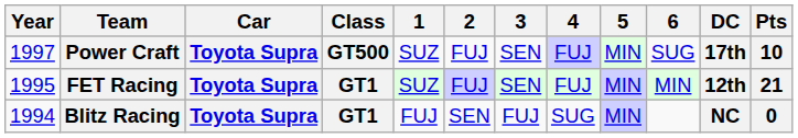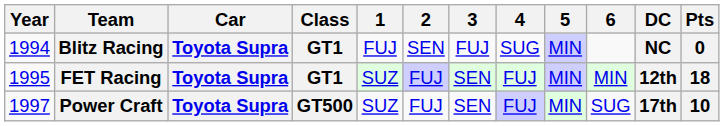 <table class="wikitable" style="text-align:center; font-size:85%">
 <tr>
 <th>Year</th>
 <th>Team</th>
 <th>Car</th>
 <th>Class</th>
 <th>1</th>
 <th>2</th>
 <th>3</th>
 <th>4</th>
 <th>5</th>
 <th>6</th>
 <th>DC</th>
 <th>Pts</th>
 </tr>
 <tr>
+<td><a href='#'>1994</a></td>
+<th nowrap>Blitz Racing</th>
+<th nowrap><a href='#'>Toyota Supra</a></th>
+<th>GT1</th>
+<td><a href='#'>FUJ</a></td>
+<td><a href='#'>SEN</a></td>
+<td><a href='#'>FUJ</a></td>
+<td><a href='#'>SUG</a></td>
+<td style="background:#CFCFFF;"><a href='#'>MIN</a><br></td>
+<td></td>
+<th>NC</th>
+<th>0</th>
+</tr>
+<tr>
+<td><a href='#'>1995</a></td>
+<th nowrap>FET Racing</th>
+<th nowrap><a href='#'>Toyota Supra</a></th>
+<th>GT1</th>
+<td style="background:#DFFFDF;"><a href='#'>SUZ</a><br></td>
+<td style="background:#CFCFFF;"><a href='#'>FUJ</a><br></td>
+<td style="background:#DFFFDF;"><a href='#'>SEN</a><br></td>
+<td style="background:#DFFFDF;"><a href='#'>FUJ</a><br></td>
+<td style="background:#CFCFFF;"><a href='#'>MIN</a><br></td>
+<td style="background:#DFFFDF;"><a href='#'>MIN</a><br></td>
+<th>12th</th>
+<th>18</th>
+</tr>
+<tr>
 <td><a href='#'>1997</a></td>
 <th nowrap>Power Craft</th>
 <th nowrap><a href='#'>Toyota Supra</a></th>
 <th>GT500</th>
 <td><a href='#'>SUZ</a></td>
 <td><a href='#'>FUJ</a></td>
 <td><a href='#'>SEN</a></td>
 <td style="background:#CFCFFF;"><a href='#'>FUJ</a><br></td>
 <td bgcolor="#DFFFDF"><a href='#'>MIN</a><br></td>
 <td><a href='#'>SUG</a></td>
 <th>17th</th>
 <th>10</th>
 </tr>
-<tr>
-<td><a href='#'>1995</a></td>
-<th nowrap>FET Racing</th>
-<th nowrap><a href='#'>Toyota Supra</a></th>
-<th>GT1</th>
-<td style="background:#DFFFDF;"><a href='#'>SUZ</a><br></td>
-<td style="background:#CFCFFF;"><a href='#'>FUJ</a><br></td>
-<td style="background:#DFFFDF;"><a href='#'>SEN</a><br></td>
-<td style="background:#DFFFDF;"><a href='#'>FUJ</a><br></td>
-<td style="background:#CFCFFF;"><a href='#'>MIN</a><br></td>
-<td style="background:#DFFFDF;"><a href='#'>MIN</a><br></td>
-<th>12th</th>
-<th>21</th>
-</tr>
-<tr>
-<td><a href='#'>1994</a></td>
-<th nowrap>Blitz Racing</th>
-<th nowrap><a href='#'>Toyota Supra</a></th>
-<th>GT1</th>
-<td><a href='#'>FUJ</a></td>
-<td><a href='#'>SEN</a></td>
-<td><a href='#'>FUJ</a></td>
-<td><a href='#'>SUG</a></td>
-<td style="background:#CFCFFF;"><a href='#'>MIN</a><br></td>
-<td></td>
-<th>NC</th>
-<th>0</th>
-</tr>
 </table>
